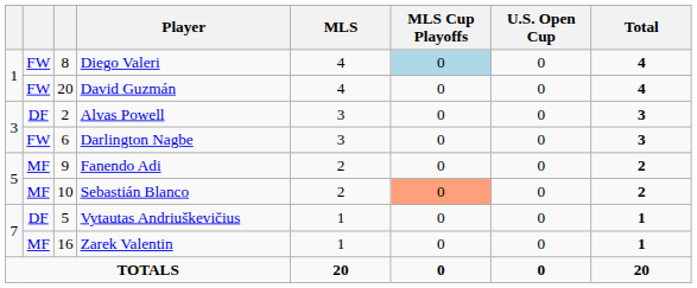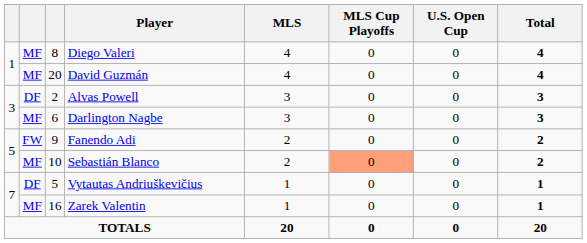 <table class="wikitable sortable" style="font-size: 95%; text-align: center;">
 <tr>
 <th width=10></th>
 <th width=10></th>
 <th width=10></th>
 <th width=200>Player</th>
 <th width=90>MLS</th>
 <th width=90>MLS Cup Playoffs</th>
 <th width=90>U.S. Open Cup</th>
 <th width=90>Total</th>
 </tr>
 <tr>
 <td rowspan="2">1</td>
-<td><a href='#'>FW</a></td>
+<td><a href='#'>MF</a></td>
 <td>8</td>
 <td align=left> <a href='#'>Diego Valeri</a></td>
 <td>4</td>
-<td style="background: lightblue;">0</td>
+<td>0</td>
 <td>0</td>
 <td><strong>4</strong></td>
 </tr>
 <tr>
-<td><a href='#'>FW</a></td>
+<td><a href='#'>MF</a></td>
 <td>20</td>
 <td align=left> <a href='#'>David Guzmán</a></td>
 <td>4</td>
 <td>0</td>
 <td>0</td>
 <td><strong>4</strong></td>
 </tr>
 <tr>
 <td rowspan="2">3</td>
 <td><a href='#'>DF</a></td>
 <td>2</td>
 <td align=left> <a href='#'>Alvas Powell</a></td>
 <td>3</td>
 <td>0</td>
 <td>0</td>
 <td><strong>3</strong></td>
 </tr>
 <tr>
-<td><a href='#'>FW</a></td>
+<td><a href='#'>MF</a></td>
 <td>6</td>
 <td align=left> <a href='#'>Darlington Nagbe</a></td>
 <td>3</td>
 <td>0</td>
 <td>0</td>
 <td><strong>3</strong></td>
 </tr>
 <tr>
 <td rowspan="2">5</td>
-<td><a href='#'>MF</a></td>
+<td><a href='#'>FW</a></td>
 <td>9</td>
 <td align=left> <a href='#'>Fanendo Adi</a></td>
 <td>2</td>
 <td>0</td>
 <td>0</td>
 <td><strong>2</strong></td>
 </tr>
 <tr>
 <td><a href='#'>MF</a></td>
 <td>10</td>
 <td align=left> <a href='#'>Sebastián Blanco</a></td>
 <td>2</td>
 <td style="background: lightsalmon;">0</td>
 <td>0</td>
 <td><strong>2</strong></td>
 </tr>
 <tr>
 <td rowspan="2">7</td>
 <td><a href='#'>DF</a></td>
 <td>5</td>
 <td align=left> <a href='#'>Vytautas Andriuškevičius</a></td>
 <td>1</td>
 <td>0</td>
 <td>0</td>
 <td><strong>1</strong></td>
 </tr>
 <tr>
 <td><a href='#'>MF</a></td>
 <td>16</td>
 <td align=left> <a href='#'>Zarek Valentin</a></td>
 <td>1</td>
 <td>0</td>
 <td>0</td>
 <td><strong>1</strong></td>
 </tr>
 <tr class="sortbottom">
 <td colspan=4><strong>TOTALS</strong></td>
 <td><strong>20</strong></td>
 <td><strong>0</strong></td>
 <td><strong>0</strong></td>
 <td><strong>20</strong></td>
 </tr>
 </table>
